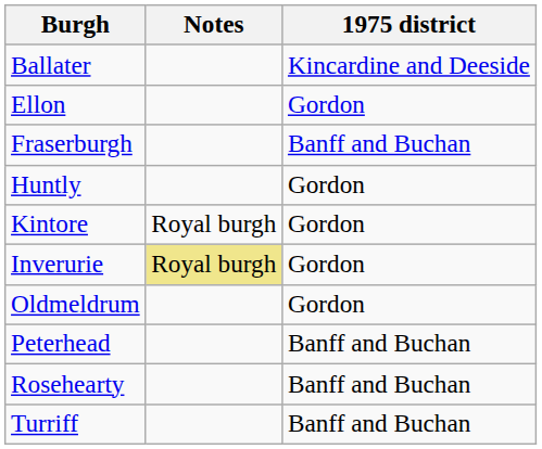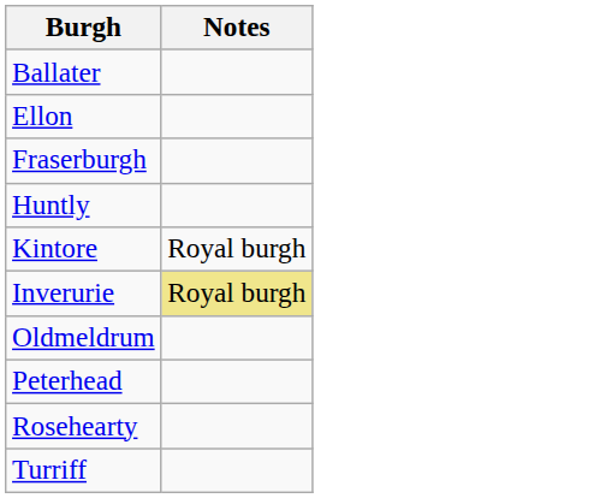 <table class="wikitable">
 <tr>
 <th>Burgh</th>
 <th>Notes</th>
-<th>1975 district</th>
 </tr>
 <tr>
 <td><a href='#'>Ballater</a></td>
 <td></td>
-<td><a href='#'>Kincardine and Deeside</a></td>
 </tr>
 <tr>
 <td><a href='#'>Ellon</a></td>
 <td></td>
-<td><a href='#'>Gordon</a></td>
 </tr>
 <tr>
 <td><a href='#'>Fraserburgh</a></td>
 <td></td>
-<td><a href='#'>Banff and Buchan</a></td>
 </tr>
 <tr>
 <td><a href='#'>Huntly</a></td>
 <td></td>
-<td>Gordon</td>
 </tr>
 <tr>
 <td><a href='#'>Kintore</a></td>
 <td>Royal burgh</td>
-<td>Gordon</td>
 </tr>
 <tr>
 <td><a href='#'>Inverurie</a></td>
 <td style="background: khaki;">Royal burgh</td>
-<td>Gordon</td>
 </tr>
 <tr>
 <td><a href='#'>Oldmeldrum</a></td>
 <td></td>
-<td>Gordon</td>
 </tr>
 <tr>
 <td><a href='#'>Peterhead</a></td>
 <td></td>
-<td>Banff and Buchan</td>
 </tr>
 <tr>
 <td><a href='#'>Rosehearty</a></td>
 <td></td>
-<td>Banff and Buchan</td>
 </tr>
 <tr>
 <td><a href='#'>Turriff</a></td>
 <td></td>
-<td>Banff and Buchan</td>
 </tr>
 </table>
